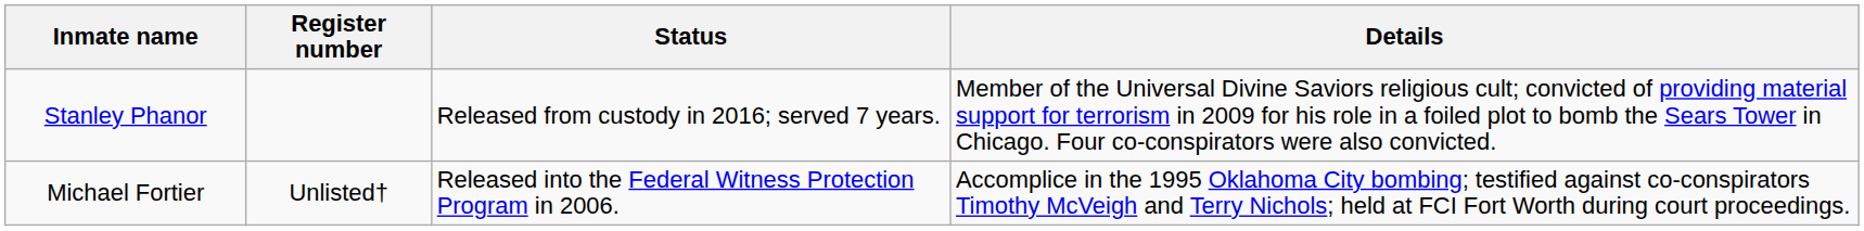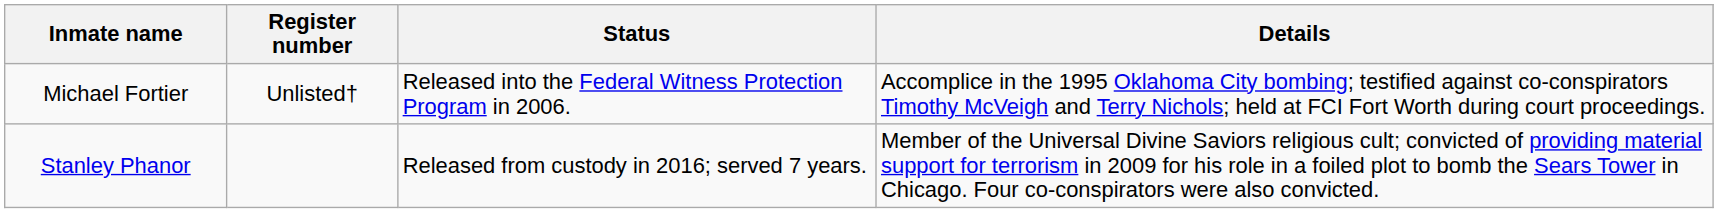 <table class="wikitable sortable">
 <tr>
 <th width=13%>Inmate name</th>
 <th width=10%>Register number</th>
 <th width=28%>Status</th>
 <th width=49%>Details</th>
 </tr>
 <tr>
+<td style="text-align:center;">Michael Fortier</td>
+<td style="text-align:center;">Unlisted†</td>
+<td>Released into the <a href='#'>Federal Witness Protection Program</a> in 2006.</td>
+<td>Accomplice in the 1995 <a href='#'>Oklahoma City bombing</a>; testified against co-conspirators <a href='#'>Timothy McVeigh</a> and <a href='#'>Terry Nichols</a>; held at FCI Fort Worth during court proceedings.</td>
+</tr>
+<tr>
 <td style="text-align:center;"><a href='#'>Stanley Phanor</a></td>
 <td style="text-align:center;"></td>
 <td>Released from custody in 2016; served 7 years.</td>
 <td>Member of the Universal Divine Saviors religious cult; convicted of <a href='#'>providing material support for terrorism</a> in 2009 for his role in a foiled plot to bomb the <a href='#'>Sears Tower</a> in Chicago. Four co-conspirators were also convicted.</td>
 </tr>
-<tr>
-<td style="text-align:center;">Michael Fortier</td>
-<td style="text-align:center;">Unlisted†</td>
-<td>Released into the <a href='#'>Federal Witness Protection Program</a> in 2006.</td>
-<td>Accomplice in the 1995 <a href='#'>Oklahoma City bombing</a>; testified against co-conspirators <a href='#'>Timothy McVeigh</a> and <a href='#'>Terry Nichols</a>; held at FCI Fort Worth during court proceedings.</td>
-</tr>
 </table>
